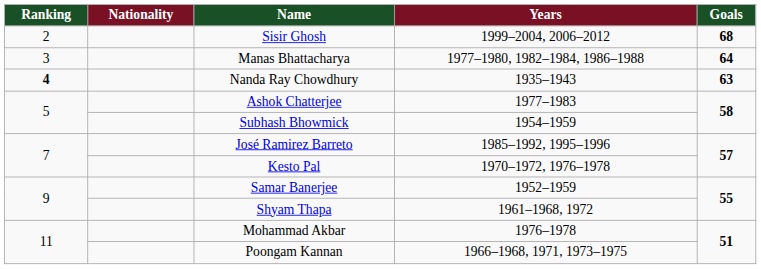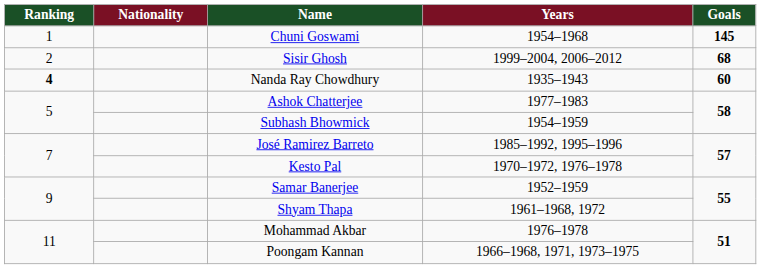 <table class="wikitable sortable" style="text-align:center;width:70%">
 <tr>
 <th style="background:#1A5026; color:white; text-align:center;">Ranking</th>
 <th style="background:#7A1024; color:white; text-align:center;">Nationality</th>
 <th style="background:#1A5026; color:white; text-align:center;">Name</th>
 <th style="background:#7A1024; color:white; text-align:center;">Years</th>
 <th style="background:#1A5026; color:white; text-align:center;">Goals</th>
 </tr>
 <tr>
+<td>1</td>
+<td align="left"></td>
+<td><a href='#'>Chuni Goswami</a></td>
+<td>1954–1968</td>
+<td><strong>145</strong></td>
+</tr>
+<tr>
 <td>2</td>
 <td align="left"></td>
 <td><a href='#'>Sisir Ghosh</a></td>
 <td>1999–2004, 2006–2012</td>
 <td><strong>68</strong></td>
 </tr>
 <tr>
-<td>3</td>
-<td align="left"></td>
-<td>Manas Bhattacharya</td>
-<td>1977–1980, 1982–1984, 1986–1988</td>
-<td><strong>64</strong></td>
-</tr>
-<tr>
 <td><strong>4</strong></td>
 <td align="left"></td>
 <td>Nanda Ray Chowdhury</td>
 <td>1935–1943</td>
-<td><strong>63</strong></td>
+<td><strong>60</strong></td>
 </tr>
 <tr>
 <td rowspan="2">5</td>
 <td align="left"></td>
 <td><a href='#'>Ashok Chatterjee</a></td>
 <td>1977–1983</td>
 <td rowspan="2"><strong>58</strong></td>
 </tr>
 <tr>
 <td align="left"></td>
 <td><a href='#'>Subhash Bhowmick</a></td>
 <td>1954–1959</td>
 </tr>
 <tr>
 <td rowspan="2">7</td>
 <td align="left"></td>
 <td><a href='#'>José Ramirez Barreto</a></td>
 <td>1985–1992, 1995–1996</td>
 <td rowspan="2"><strong>57</strong></td>
 </tr>
 <tr>
 <td align="left"></td>
 <td><a href='#'>Kesto Pal</a></td>
 <td>1970–1972, 1976–1978</td>
 </tr>
 <tr>
 <td rowspan="2">9</td>
 <td align="left"></td>
 <td><a href='#'>Samar Banerjee</a></td>
 <td>1952–1959</td>
 <td rowspan="2"><strong>55</strong></td>
 </tr>
 <tr>
 <td align="left"></td>
 <td><a href='#'>Shyam Thapa</a></td>
 <td>1961–1968, 1972</td>
 </tr>
 <tr>
 <td rowspan="2">11</td>
 <td align="left"></td>
 <td>Mohammad Akbar</td>
 <td>1976–1978</td>
 <td rowspan="2"><strong>51</strong></td>
 </tr>
 <tr>
 <td align="left"></td>
 <td>Poongam Kannan</td>
 <td>1966–1968, 1971, 1973–1975</td>
 </tr>
 </table>
